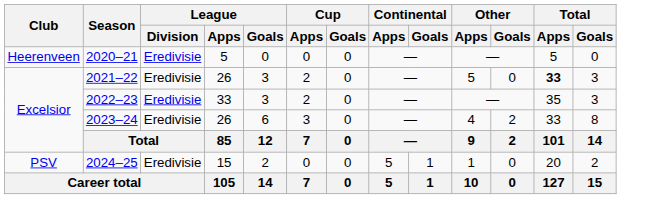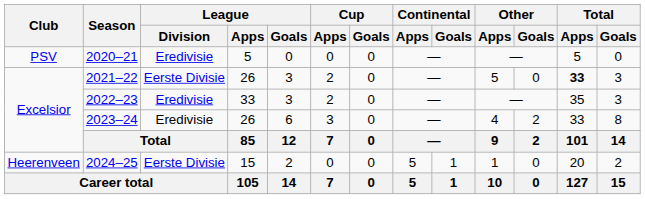 <table class=wikitable style=text-align:center>
 <tr>
 <th rowspan="2">Club</th>
 <th rowspan="2">Season</th>
 <th colspan="3">League</th>
 <th colspan="2">Cup</th>
 <th colspan="2">Continental</th>
 <th colspan="2">Other</th>
 <th colspan="2">Total</th>
 </tr>
 <tr>
 <th>Division</th>
 <th>Apps</th>
 <th>Goals</th>
 <th>Apps</th>
 <th>Goals</th>
 <th>Apps</th>
 <th>Goals</th>
 <th>Apps</th>
 <th>Goals</th>
 <th>Apps</th>
 <th>Goals</th>
 </tr>
 <tr>
-<td><a href='#'>Heerenveen</a></td>
+<td><a href='#'>PSV</a></td>
 <td><a href='#'>2020–21</a></td>
 <td><a href='#'>Eredivisie</a></td>
 <td>5</td>
 <td>0</td>
 <td>0</td>
 <td>0</td>
 <td colspan="2">—</td>
 <td colspan="2">—</td>
 <td>5</td>
 <td>0</td>
 </tr>
 <tr>
 <td rowspan="4"><a href='#'>Excelsior</a></td>
 <td><a href='#'>2021–22</a></td>
-<td>Eredivisie</td>
+<td><a href='#'>Eerste Divisie</a></td>
 <td>26</td>
 <td>3</td>
 <td>2</td>
 <td>0</td>
 <td colspan="2">—</td>
 <td>5</td>
 <td>0</td>
 <td><strong>33</strong></td>
 <td>3</td>
 </tr>
 <tr>
 <td><a href='#'>2022–23</a></td>
 <td><a href='#'>Eredivisie</a></td>
 <td>33</td>
 <td>3</td>
 <td>2</td>
 <td>0</td>
 <td colspan="2">—</td>
 <td colspan="2">—</td>
 <td>35</td>
 <td>3</td>
 </tr>
 <tr>
 <td><a href='#'>2023–24</a></td>
 <td>Eredivisie</td>
 <td>26</td>
 <td>6</td>
 <td>3</td>
 <td>0</td>
 <td colspan="2">—</td>
 <td>4</td>
 <td>2</td>
 <td>33</td>
 <td>8</td>
 </tr>
 <tr>
 <th colspan="2">Total</th>
 <th>85</th>
 <th>12</th>
 <th>7</th>
 <th>0</th>
 <th colspan="2">—</th>
 <th>9</th>
 <th>2</th>
 <th>101</th>
 <th>14</th>
 </tr>
 <tr>
-<td><a href='#'>PSV</a></td>
+<td><a href='#'>Heerenveen</a></td>
 <td><a href='#'>2024–25</a></td>
-<td>Eredivisie</td>
+<td><a href='#'>Eerste Divisie</a></td>
 <td>15</td>
 <td>2</td>
 <td>0</td>
 <td>0</td>
 <td>5</td>
 <td>1</td>
 <td>1</td>
 <td>0</td>
 <td>20</td>
 <td>2</td>
 </tr>
 <tr>
 <th colspan=3>Career total</th>
 <th>105</th>
 <th>14</th>
 <th>7</th>
 <th>0</th>
 <th>5</th>
 <th>1</th>
 <th>10</th>
 <th>0</th>
 <th>127</th>
 <th>15</th>
 </tr>
 </table>
